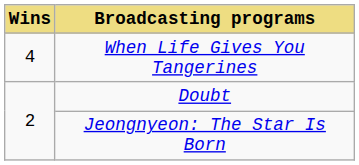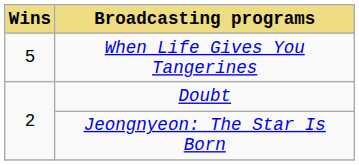 <table class="wikitable plainrowheaders" style="width:20em; text-align:center;">
 <tr>
 <th style="background:#EEDD82;" ! align="center">Wins</th>
 <th style="background:#EEDD82;" ! align="center">Broadcasting programs</th>
 </tr>
 <tr>
-<td>4</td>
+<td>5</td>
 <td><em><a href='#'>When Life Gives You Tangerines</a></em></td>
 </tr>
 <tr>
 <td rowspan="2">2</td>
 <td><em><a href='#'>Doubt</a></em></td>
 </tr>
 <tr>
 <td><em><a href='#'>Jeongnyeon: The Star Is Born</a></em></td>
 </tr>
 </table>
